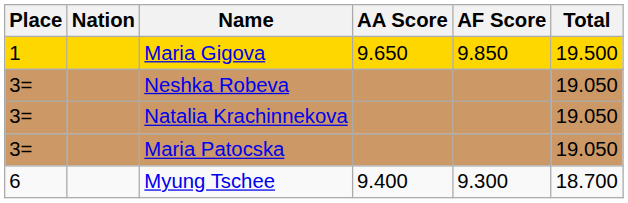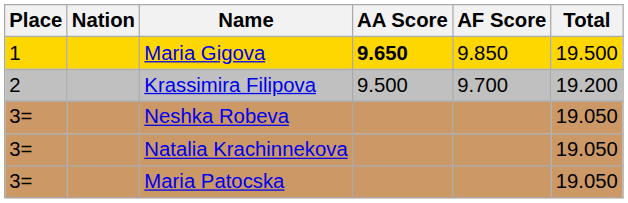 <table class="wikitable">
 <tr>
 <th>Place</th>
 <th>Nation</th>
 <th>Name</th>
 <th>AA Score</th>
 <th>AF Score</th>
 <th>Total</th>
 </tr>
 <tr bgcolor=gold>
 <td>1</td>
 <td></td>
 <td><a href='#'>Maria Gigova</a></td>
-<td>9.650</td>
+<td><strong>9.650</strong></td>
 <td>9.850</td>
 <td>19.500</td>
+</tr>
+<tr bgcolor=silver>
+<td>2</td>
+<td></td>
+<td><a href='#'>Krassimira Filipova</a></td>
+<td>9.500</td>
+<td>9.700</td>
+<td>19.200</td>
 </tr>
 <tr bgcolor=cc9966>
 <td>3=</td>
 <td></td>
 <td><a href='#'>Neshka Robeva</a></td>
 <td></td>
 <td></td>
 <td>19.050</td>
 </tr>
 <tr bgcolor=cc9966>
 <td>3=</td>
 <td></td>
 <td><a href='#'>Natalia Krachinnekova</a></td>
 <td></td>
 <td></td>
 <td>19.050</td>
 </tr>
 <tr bgcolor=cc9966>
 <td>3=</td>
 <td></td>
 <td><a href='#'>Maria Patocska</a></td>
 <td></td>
 <td></td>
 <td>19.050</td>
 </tr>
-<tr>
-<td>6</td>
-<td></td>
-<td><a href='#'>Myung Tschee</a></td>
-<td>9.400</td>
-<td>9.300</td>
-<td>18.700</td>
-</tr>
 </table>
